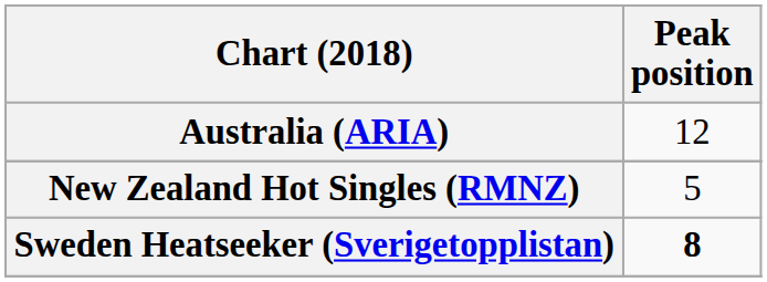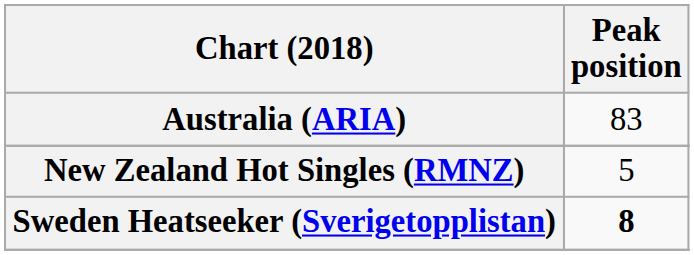 <table class="wikitable sortable plainrowheaders" style="text-align:center">
 <tr>
 <th scope="col">Chart (2018)</th>
 <th scope="col">Peak<br> position</th>
 </tr>
 <tr>
 <th scope="row">Australia (<a href='#'>ARIA</a>)</th>
-<td>12</td>
+<td>83</td>
 </tr>
 <tr>
 </tr>
 <tr>
 <th scope="row">New Zealand Hot Singles (<a href='#'>RMNZ</a>)</th>
 <td>5</td>
 </tr>
 <tr>
 <th scope="row">Sweden Heatseeker (<a href='#'>Sverigetopplistan</a>)</th>
 <td><strong>8</strong></td>
 </tr>
 <tr>
 </tr>
 <tr>
 </tr>
 <tr>
 </tr>
 <tr>
 </tr>
 </table>
